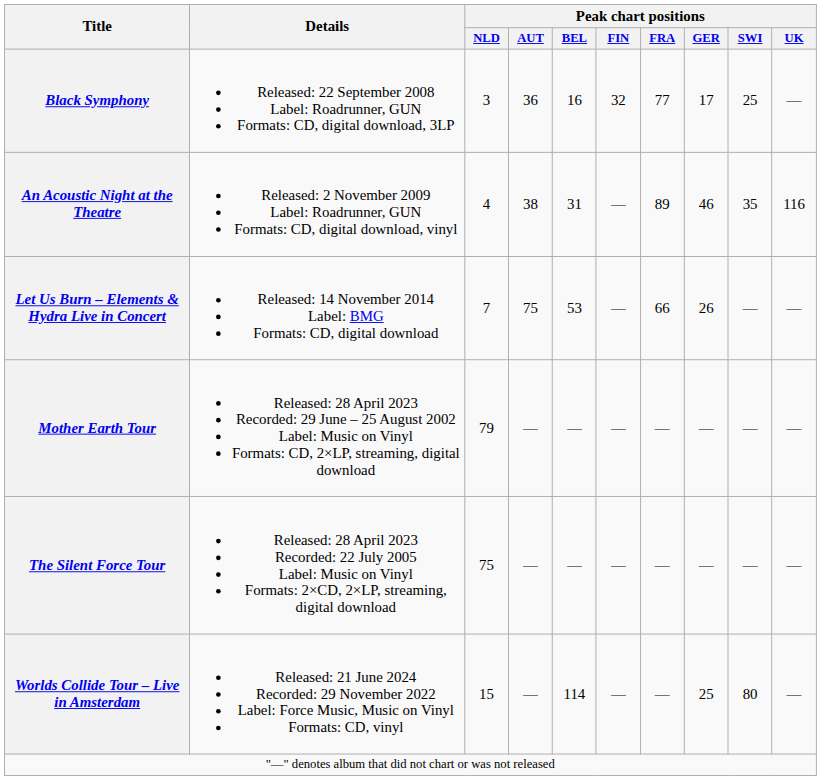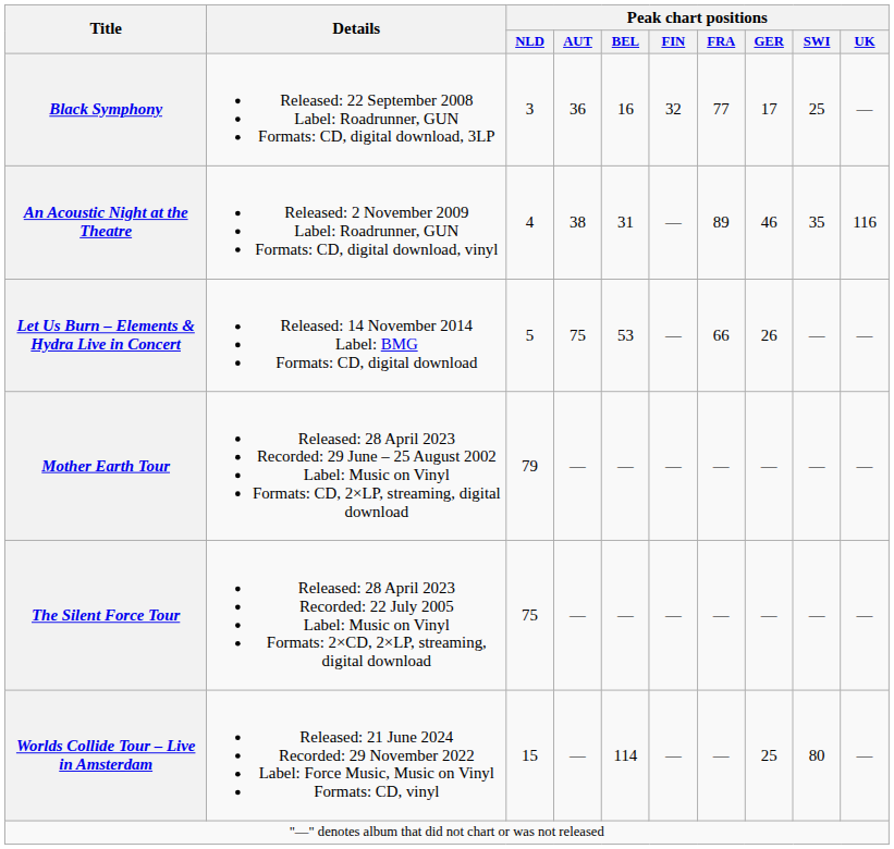 <table class="wikitable plainrowheaders" style="text-align:center;">
 <tr>
 <th scope="col" rowspan="2" style="width:12em;">Title</th>
 <th scope="col" rowspan="2" style="width:18em;">Details</th>
 <th scope="col" colspan="8">Peak chart positions</th>
 </tr>
 <tr>
 <th scope="col" style="width:3em;font-size:85%;"><a href='#'>NLD</a><br></th>
 <th scope="col" style="width:3em;font-size:85%;"><a href='#'>AUT</a><br></th>
 <th scope="col" style="width:3em;font-size:85%;"><a href='#'>BEL</a><br></th>
 <th scope="col" style="width:3em;font-size:85%;"><a href='#'>FIN</a><br></th>
 <th scope="col" style="width:3em;font-size:85%;"><a href='#'>FRA</a><br></th>
 <th scope="col" style="width:3em;font-size:85%;"><a href='#'>GER</a><br></th>
 <th scope="col" style="width:3em;font-size:85%;"><a href='#'>SWI</a><br></th>
 <th scope="col" style="width:3em;font-size:85%;"><a href='#'>UK</a><br></th>
 </tr>
 <tr>
 <th scope="row"><em><a href='#'>Black Symphony</a></em></th>
 <td><br><ul><li>Released: 22 September 2008</li><li>Label: Roadrunner, GUN</li><li>Formats: CD, digital download, 3LP</li></ul></td>
 <td>3</td>
 <td>36</td>
 <td>16</td>
 <td>32</td>
 <td>77</td>
 <td>17</td>
 <td>25</td>
 <td>—</td>
 </tr>
 <tr>
 <th scope="row"><em><a href='#'>An Acoustic Night at the Theatre</a></em></th>
 <td><br><ul><li>Released: 2 November 2009</li><li>Label: Roadrunner, GUN</li><li>Formats: CD, digital download, vinyl</li></ul></td>
 <td>4</td>
 <td>38</td>
 <td>31</td>
 <td>—</td>
 <td>89</td>
 <td>46</td>
 <td>35</td>
 <td>116</td>
 </tr>
 <tr>
 <th scope="row"><em><a href='#'>Let Us Burn – Elements & Hydra Live in Concert</a></em></th>
 <td><br><ul><li>Released: 14 November 2014</li><li>Label: <a href='#'>BMG</a></li><li>Formats: CD, digital download</li></ul></td>
-<td>7</td>
+<td>5</td>
 <td>75</td>
 <td>53</td>
 <td>—</td>
 <td>66</td>
 <td>26</td>
 <td>—</td>
 <td>—</td>
 </tr>
 <tr>
 <th scope="row"><em><a href='#'>Mother Earth Tour</a></em></th>
 <td><br><ul><li>Released: 28 April 2023</li><li>Recorded: 29 June – 25 August 2002</li><li>Label: Music on Vinyl</li><li>Formats: CD, 2×LP, streaming, digital download</li></ul></td>
 <td>79</td>
 <td>—</td>
 <td>—</td>
 <td>—</td>
 <td>—</td>
 <td>—</td>
 <td>—</td>
 <td>—</td>
 </tr>
 <tr>
 <th scope="row"><em><a href='#'>The Silent Force Tour</a></em></th>
 <td><br><ul><li>Released: 28 April 2023</li><li>Recorded: 22 July 2005</li><li>Label: Music on Vinyl</li><li>Formats: 2×CD, 2×LP, streaming, digital download</li></ul></td>
 <td>75</td>
 <td>—</td>
 <td>—</td>
 <td>—</td>
 <td>—</td>
 <td>—</td>
 <td>—</td>
 <td>—</td>
 </tr>
 <tr>
 <th scope="row"><em><a href='#'>Worlds Collide Tour – Live in Amsterdam</a></em></th>
 <td><br><ul><li>Released: 21 June 2024</li><li>Recorded: 29 November 2022</li><li>Label: Force Music, Music on Vinyl</li><li>Formats: CD, vinyl</li></ul></td>
 <td>15</td>
 <td>—</td>
 <td>114</td>
 <td>—</td>
 <td>—</td>
 <td>25</td>
 <td>80</td>
 <td>—</td>
 </tr>
 <tr>
 <td colspan="15" style="font-size:85%">"—" denotes album that did not chart or was not released</td>
 </tr>
 </table>
